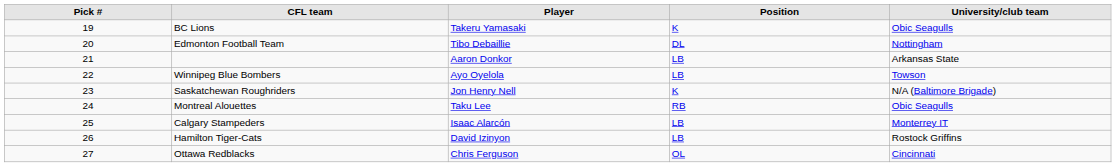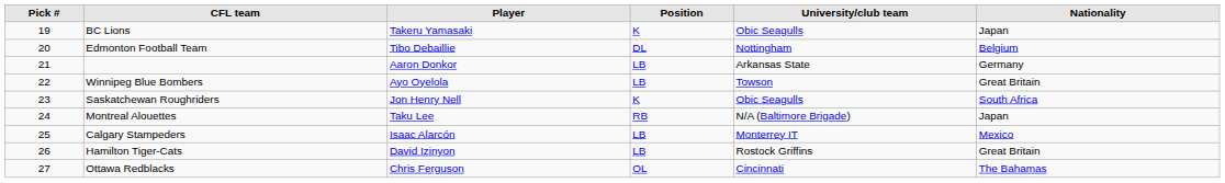 <table class="wikitable" style="width: 90%">
 <tr>
 <th style="background:#E5E5E5;">Pick #</th>
 <th width=25% style="background:#E5E5E5;">CFL team</th>
 <th width=20% style="background:#E5E5E5;">Player</th>
 <th style="background:#E5E5E5;">Position</th>
 <th width=20% style="background:#E5E5E5;">University/club team</th>
+<th width=20% style="background:#E5E5E5;">Nationality</th>
 </tr>
 <tr>
 <td align=center>19</td>
 <td>BC Lions</td>
 <td><a href='#'>Takeru Yamasaki</a></td>
 <td><a href='#'>K</a></td>
 <td><a href='#'>Obic Seagulls</a></td>
+<td> Japan</td>
 </tr>
 <tr>
 <td align=center>20</td>
 <td>Edmonton Football Team</td>
 <td><a href='#'>Tibo Debaillie</a></td>
 <td><a href='#'>DL</a></td>
 <td><a href='#'>Nottingham</a></td>
+<td> <a href='#'>Belgium</a></td>
 </tr>
 <tr>
 <td align=center>21</td>
 <td></td>
 <td><a href='#'>Aaron Donkor</a></td>
 <td><a href='#'>LB</a></td>
 <td>Arkansas State</td>
+<td> Germany</td>
 </tr>
 <tr>
 <td align=center>22</td>
 <td>Winnipeg Blue Bombers</td>
 <td><a href='#'>Ayo Oyelola</a></td>
 <td><a href='#'>LB</a></td>
 <td><a href='#'>Towson</a></td>
+<td> Great Britain</td>
 </tr>
 <tr>
 <td align=center>23</td>
 <td>Saskatchewan Roughriders</td>
 <td><a href='#'>Jon Henry Nell</a></td>
 <td><a href='#'>K</a></td>
-<td>N/A (<a href='#'>Baltimore Brigade</a>)</td>
+<td><a href='#'>Obic Seagulls</a></td>
+<td> <a href='#'>South Africa</a></td>
 </tr>
 <tr>
 <td align=center>24</td>
 <td>Montreal Alouettes</td>
 <td><a href='#'>Taku Lee</a></td>
 <td><a href='#'>RB</a></td>
-<td><a href='#'>Obic Seagulls</a></td>
+<td>N/A (<a href='#'>Baltimore Brigade</a>)</td>
+<td> Japan</td>
 </tr>
 <tr>
 <td align=center>25</td>
 <td>Calgary Stampeders</td>
 <td><a href='#'>Isaac Alarcón</a></td>
 <td><a href='#'>LB</a></td>
 <td><a href='#'>Monterrey IT</a></td>
+<td> <a href='#'>Mexico</a></td>
 </tr>
 <tr>
 <td align=center>26</td>
 <td>Hamilton Tiger-Cats</td>
 <td><a href='#'>David Izinyon</a></td>
 <td><a href='#'>LB</a></td>
 <td>Rostock Griffins</td>
+<td> Great Britain</td>
 </tr>
 <tr>
 <td align=center>27</td>
 <td>Ottawa Redblacks</td>
 <td><a href='#'>Chris Ferguson</a></td>
 <td><a href='#'>OL</a></td>
 <td><a href='#'>Cincinnati</a></td>
+<td> <a href='#'>The Bahamas</a></td>
 </tr>
 </table>
